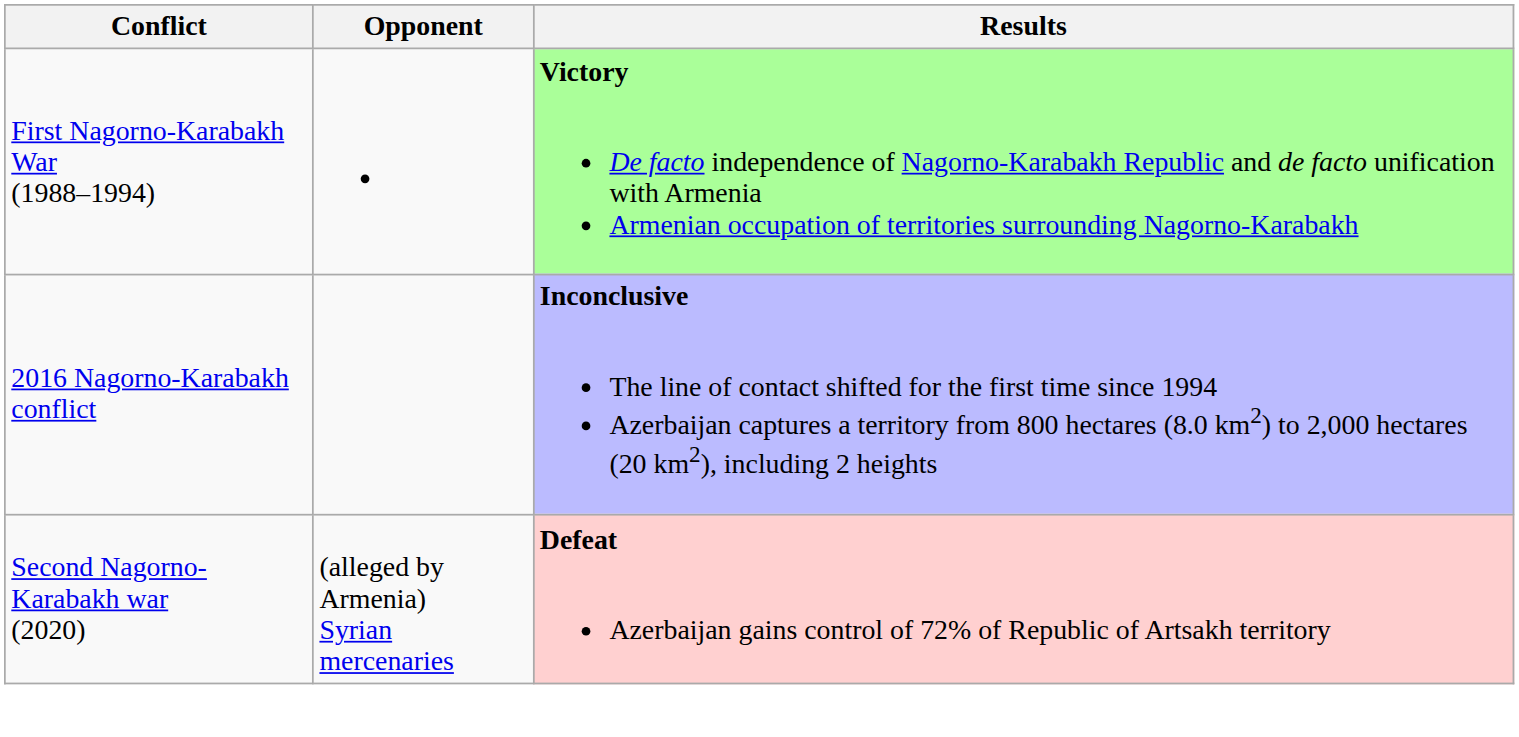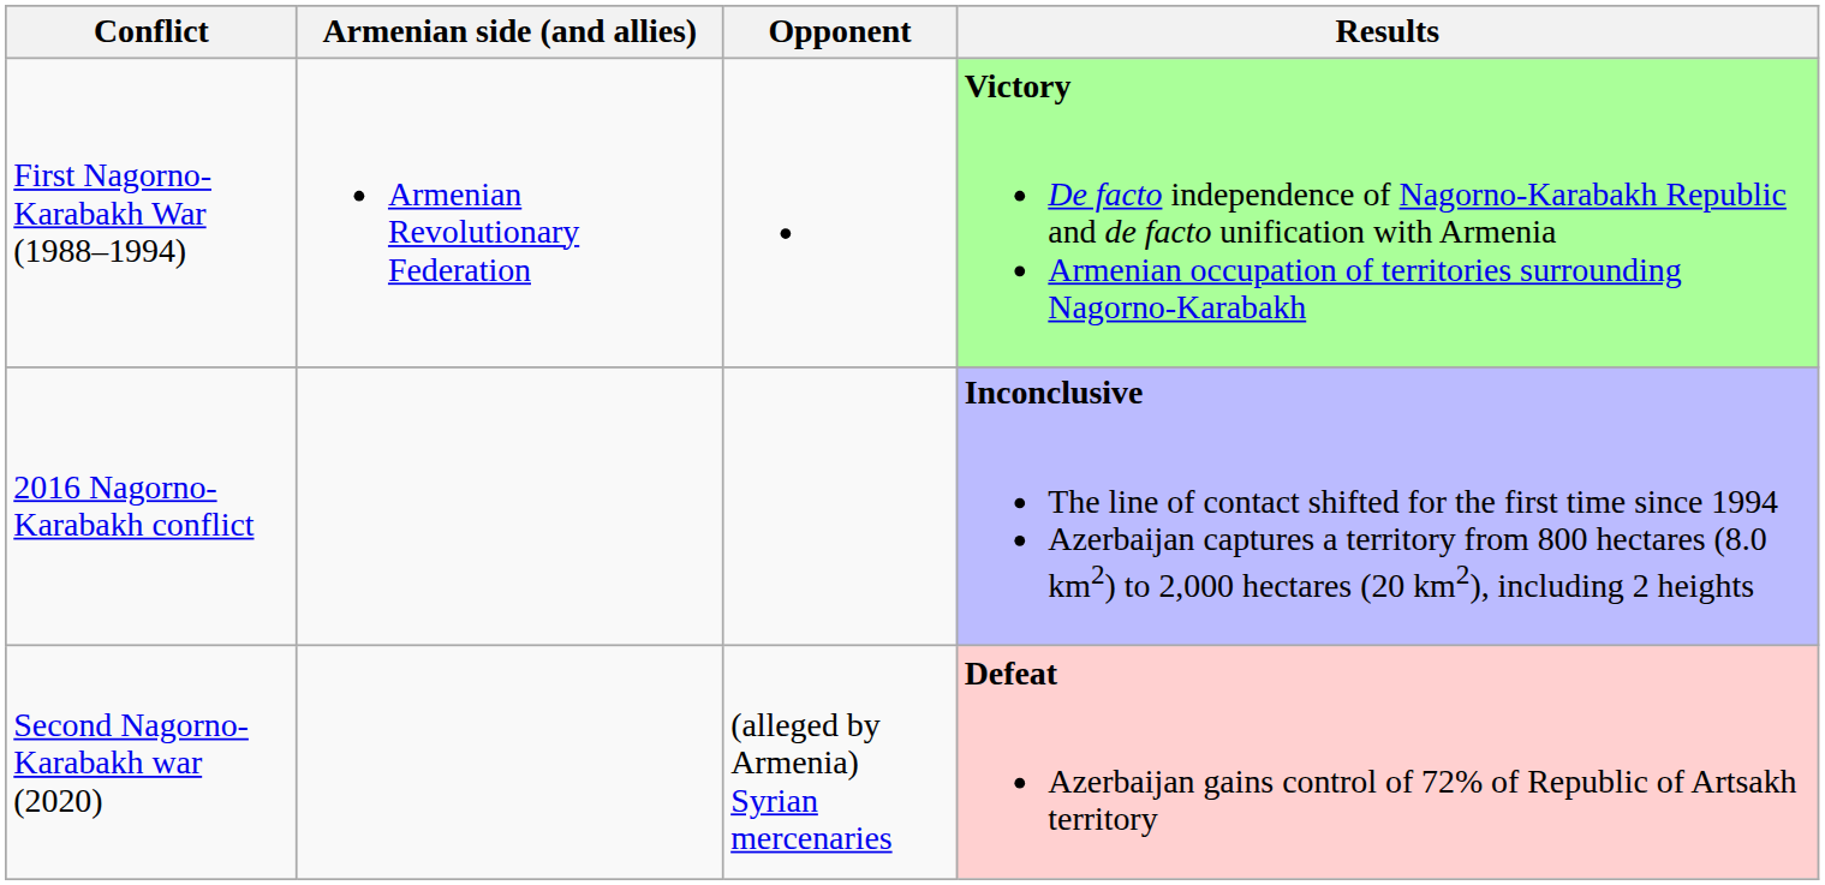 <table class="wikitable">
 <tr>
 <th>Conflict</th>
+<th>Armenian side (and allies)</th>
 <th>Opponent</th>
 <th>Results</th>
 </tr>
 <tr>
 <td><a href='#'>First Nagorno-Karabakh War</a> <br> (1988–1994)</td>
+<td><br><ul><li> <a href='#'>Armenian Revolutionary Federation</a></li></ul></td>
 <td><br><ul><li></li></ul></td>
 <td style="background:#AF9"><strong>Victory</strong><br><br><ul><li><em><a href='#'>De facto</a></em> independence of <a href='#'>Nagorno-Karabakh Republic</a> and <em>de facto</em> unification with Armenia</li><li><a href='#'>Armenian occupation of territories surrounding Nagorno-Karabakh</a></li></ul></td>
 </tr>
 <tr>
 <td><a href='#'>2016 Nagorno-Karabakh conflict</a></td>
+<td><br></td>
 <td></td>
 <td style="background:#BBF"><strong>Inconclusive</strong><br><br><ul><li>The line of contact shifted for the first time since 1994</li><li>Azerbaijan captures a territory from 800 hectares (8.0 km<sup>2</sup>) to 2,000 hectares (20 km<sup>2</sup>), including 2 heights</li></ul></td>
 </tr>
 <tr>
 <td><a href='#'>Second Nagorno-Karabakh war</a> <br> (2020)</td>
+<td><strong></strong><br><strong></strong></td>
 <td><strong></strong><br> (alleged by Armenia)<br> <a href='#'>Syrian mercenaries</a></td>
 <td style="background:#FFD0D0"><strong>Defeat</strong><br><br><ul><li>Azerbaijan gains control of 72% of Republic of Artsakh territory</li></ul></td>
 </tr>
 </table>
